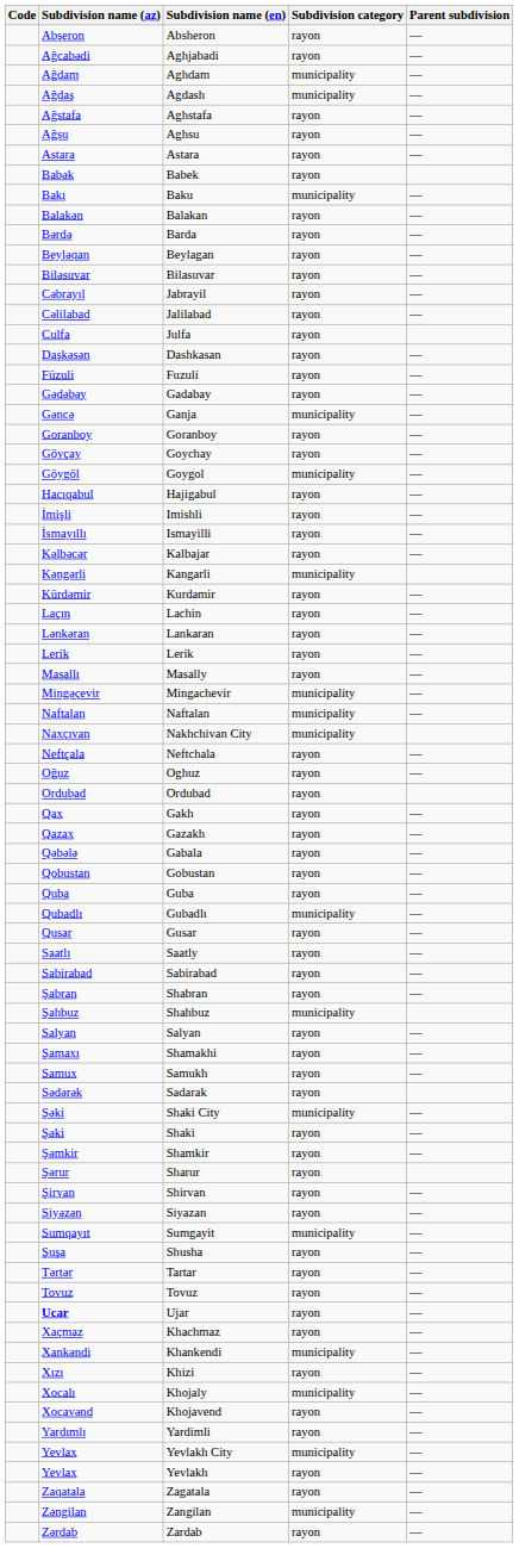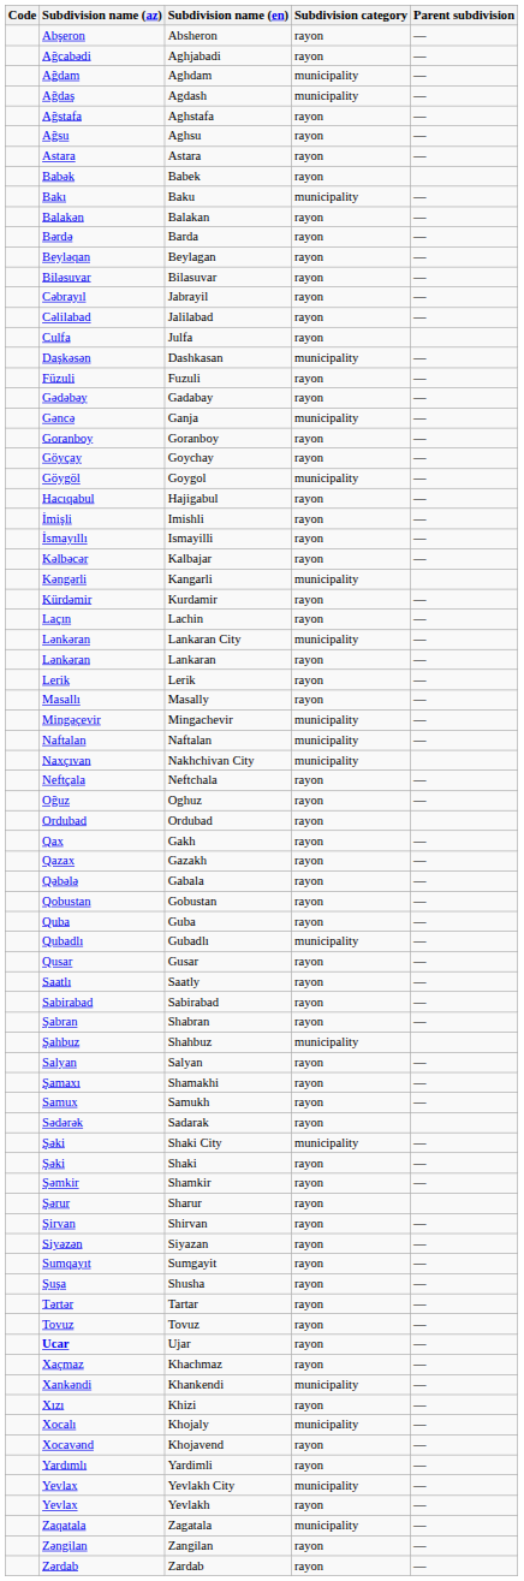 <table class="wikitable sortable">
 <tr>
 <th>Code</th>
 <th>Subdivision name (<a href='#'>az</a>)</th>
 <th>Subdivision name (<a href='#'>en</a>)</th>
 <th>Subdivision category</th>
 <th>Parent subdivision</th>
 </tr>
 <tr>
 <td></td>
 <td><a href='#'>Abşeron</a></td>
 <td>Absheron</td>
 <td>rayon</td>
 <td>—</td>
 </tr>
 <tr>
 <td></td>
 <td><a href='#'>Ağcabədi</a></td>
 <td>Aghjabadi</td>
 <td>rayon</td>
 <td>—</td>
 </tr>
 <tr>
 <td></td>
 <td><a href='#'>Ağdam</a></td>
 <td>Aghdam</td>
 <td>municipality</td>
 <td>—</td>
 </tr>
 <tr>
 <td></td>
 <td><a href='#'>Ağdaş</a></td>
 <td>Agdash</td>
 <td>municipality</td>
 <td>—</td>
 </tr>
 <tr>
 <td></td>
 <td><a href='#'>Ağstafa</a></td>
 <td>Aghstafa</td>
 <td>rayon</td>
 <td>—</td>
 </tr>
 <tr>
 <td></td>
 <td><a href='#'>Ağsu</a></td>
 <td>Aghsu</td>
 <td>rayon</td>
 <td>—</td>
 </tr>
 <tr>
 <td></td>
 <td><a href='#'>Astara</a></td>
 <td>Astara</td>
 <td>rayon</td>
 <td>—</td>
 </tr>
 <tr>
 <td></td>
 <td><a href='#'>Babək</a></td>
 <td>Babek</td>
 <td>rayon</td>
 <td><a href='#'></a></td>
 </tr>
 <tr>
 <td></td>
 <td><a href='#'>Bakı</a></td>
 <td>Baku</td>
 <td>municipality</td>
 <td>—</td>
 </tr>
 <tr>
 <td></td>
 <td><a href='#'>Balakən</a></td>
 <td>Balakan</td>
 <td>rayon</td>
 <td>—</td>
 </tr>
 <tr>
 <td></td>
 <td><a href='#'>Bərdə</a></td>
 <td>Barda</td>
 <td>rayon</td>
 <td>—</td>
 </tr>
 <tr>
 <td></td>
 <td><a href='#'>Beyləqan</a></td>
 <td>Beylagan</td>
 <td>rayon</td>
 <td>—</td>
 </tr>
 <tr>
 <td></td>
 <td><a href='#'>Biləsuvar</a></td>
 <td>Bilasuvar</td>
 <td>rayon</td>
 <td>—</td>
 </tr>
 <tr>
 <td></td>
 <td><a href='#'>Cəbrayıl</a></td>
 <td>Jabrayil</td>
 <td>rayon</td>
 <td>—</td>
 </tr>
 <tr>
 <td></td>
 <td><a href='#'>Cəlilabad</a></td>
 <td>Jalilabad</td>
 <td>rayon</td>
 <td>—</td>
 </tr>
 <tr>
 <td></td>
 <td><a href='#'>Culfa</a></td>
 <td>Julfa</td>
 <td>rayon</td>
 <td><a href='#'></a></td>
 </tr>
 <tr>
 <td></td>
 <td><a href='#'>Daşkəsən</a></td>
 <td>Dashkasan</td>
-<td>rayon</td>
+<td>municipality</td>
 <td>—</td>
 </tr>
 <tr>
 <td></td>
 <td><a href='#'>Füzuli</a></td>
 <td>Fuzuli</td>
 <td>rayon</td>
 <td>—</td>
 </tr>
 <tr>
 <td></td>
 <td><a href='#'>Gədəbəy</a></td>
 <td>Gadabay</td>
 <td>rayon</td>
 <td>—</td>
 </tr>
 <tr>
 <td></td>
 <td><a href='#'>Gəncə</a></td>
 <td>Ganja</td>
 <td>municipality</td>
 <td>—</td>
 </tr>
 <tr>
 <td></td>
 <td><a href='#'>Goranboy</a></td>
 <td>Goranboy</td>
 <td>rayon</td>
 <td>—</td>
 </tr>
 <tr>
 <td></td>
 <td><a href='#'>Göyçay</a></td>
 <td>Goychay</td>
 <td>rayon</td>
 <td>—</td>
 </tr>
 <tr>
 <td></td>
 <td><a href='#'>Göygöl</a></td>
 <td>Goygol</td>
 <td>municipality</td>
 <td>—</td>
 </tr>
 <tr>
 <td></td>
 <td><a href='#'>Hacıqabul</a></td>
 <td>Hajigabul</td>
 <td>rayon</td>
 <td>—</td>
 </tr>
 <tr>
 <td></td>
 <td><a href='#'>İmişli</a></td>
 <td>Imishli</td>
 <td>rayon</td>
 <td>—</td>
 </tr>
 <tr>
 <td></td>
 <td><a href='#'>İsmayıllı</a></td>
 <td>Ismayilli</td>
 <td>rayon</td>
 <td>—</td>
 </tr>
 <tr>
 <td></td>
 <td><a href='#'>Kəlbəcər</a></td>
 <td>Kalbajar</td>
 <td>rayon</td>
 <td>—</td>
 </tr>
 <tr>
 <td></td>
 <td><a href='#'>Kǝngǝrli</a></td>
 <td>Kangarli</td>
 <td>municipality</td>
 <td><a href='#'></a></td>
 </tr>
 <tr>
 <td></td>
 <td><a href='#'>Kürdəmir</a></td>
 <td>Kurdamir</td>
 <td>rayon</td>
 <td>—</td>
 </tr>
 <tr>
 <td></td>
 <td><a href='#'>Laçın</a></td>
 <td>Lachin</td>
 <td>rayon</td>
+<td>—</td>
+</tr>
+<tr>
+<td></td>
+<td><a href='#'>Lənkəran</a></td>
+<td>Lankaran City</td>
+<td>municipality</td>
 <td>—</td>
 </tr>
 <tr>
 <td></td>
 <td><a href='#'>Lənkəran</a></td>
 <td>Lankaran</td>
 <td>rayon</td>
 <td>—</td>
 </tr>
 <tr>
 <td></td>
 <td><a href='#'>Lerik</a></td>
 <td>Lerik</td>
 <td>rayon</td>
 <td>—</td>
 </tr>
 <tr>
 <td></td>
 <td><a href='#'>Masallı</a></td>
 <td>Masally</td>
 <td>rayon</td>
 <td>—</td>
 </tr>
 <tr>
 <td></td>
 <td><a href='#'>Mingəçevir</a></td>
 <td>Mingachevir</td>
 <td>municipality</td>
 <td>—</td>
 </tr>
 <tr>
 <td></td>
 <td><a href='#'>Naftalan</a></td>
 <td>Naftalan</td>
 <td>municipality</td>
 <td>—</td>
 </tr>
 <tr>
 <td></td>
 <td><a href='#'>Naxçıvan</a></td>
 <td>Nakhchivan City</td>
 <td>municipality</td>
 <td><a href='#'></a></td>
 </tr>
 <tr>
 <td></td>
 <td><a href='#'>Neftçala</a></td>
 <td>Neftchala</td>
 <td>rayon</td>
 <td>—</td>
 </tr>
 <tr>
 <td></td>
 <td><a href='#'>Oğuz</a></td>
 <td>Oghuz</td>
 <td>rayon</td>
 <td>—</td>
 </tr>
 <tr>
 <td></td>
 <td><a href='#'>Ordubad</a></td>
 <td>Ordubad</td>
 <td>rayon</td>
 <td><a href='#'></a></td>
 </tr>
 <tr>
 <td></td>
 <td><a href='#'>Qax</a></td>
 <td>Gakh</td>
 <td>rayon</td>
 <td>—</td>
 </tr>
 <tr>
 <td></td>
 <td><a href='#'>Qazax</a></td>
 <td>Gazakh</td>
 <td>rayon</td>
 <td>—</td>
 </tr>
 <tr>
 <td></td>
 <td><a href='#'>Qəbələ</a></td>
 <td>Gabala</td>
 <td>rayon</td>
 <td>—</td>
 </tr>
 <tr>
 <td></td>
 <td><a href='#'>Qobustan</a></td>
 <td>Gobustan</td>
 <td>rayon</td>
 <td>—</td>
 </tr>
 <tr>
 <td></td>
 <td><a href='#'>Quba</a></td>
 <td>Guba</td>
 <td>rayon</td>
 <td>—</td>
 </tr>
 <tr>
 <td></td>
 <td><a href='#'>Qubadlı</a></td>
 <td>Gubadlı</td>
 <td>municipality</td>
 <td>—</td>
 </tr>
 <tr>
 <td></td>
 <td><a href='#'>Qusar</a></td>
 <td>Gusar</td>
 <td>rayon</td>
 <td>—</td>
 </tr>
 <tr>
 <td></td>
 <td><a href='#'>Saatlı</a></td>
 <td>Saatly</td>
 <td>rayon</td>
 <td>—</td>
 </tr>
 <tr>
 <td></td>
 <td><a href='#'>Sabirabad</a></td>
 <td>Sabirabad</td>
 <td>rayon</td>
 <td>—</td>
 </tr>
 <tr>
 <td></td>
 <td><a href='#'>Şabran</a></td>
 <td>Shabran</td>
 <td>rayon</td>
 <td>—</td>
 </tr>
 <tr>
 <td></td>
 <td><a href='#'>Şahbuz</a></td>
 <td>Shahbuz</td>
 <td>municipality</td>
 <td><a href='#'></a></td>
 </tr>
 <tr>
 <td></td>
 <td><a href='#'>Salyan</a></td>
 <td>Salyan</td>
 <td>rayon</td>
 <td>—</td>
 </tr>
 <tr>
 <td></td>
 <td><a href='#'>Şamaxı</a></td>
 <td>Shamakhi</td>
 <td>rayon</td>
 <td>—</td>
 </tr>
 <tr>
 <td></td>
 <td><a href='#'>Samux</a></td>
 <td>Samukh</td>
 <td>rayon</td>
 <td>—</td>
 </tr>
 <tr>
 <td></td>
 <td><a href='#'>Sədərək</a></td>
 <td>Sadarak</td>
 <td>rayon</td>
 <td><a href='#'></a></td>
 </tr>
 <tr>
 <td></td>
 <td><a href='#'>Şəki</a></td>
 <td>Shaki City</td>
 <td>municipality</td>
 <td>—</td>
 </tr>
 <tr>
 <td></td>
 <td><a href='#'>Şəki</a></td>
 <td>Shaki</td>
 <td>rayon</td>
 <td>—</td>
 </tr>
 <tr>
 <td></td>
 <td><a href='#'>Şəmkir</a></td>
 <td>Shamkir</td>
 <td>rayon</td>
 <td>—</td>
 </tr>
 <tr>
 <td></td>
 <td><a href='#'>Şərur</a></td>
 <td>Sharur</td>
 <td>rayon</td>
 <td><a href='#'></a></td>
 </tr>
 <tr>
 <td></td>
 <td><a href='#'>Şirvan</a></td>
 <td>Shirvan</td>
 <td>rayon</td>
 <td>—</td>
 </tr>
 <tr>
 <td></td>
 <td><a href='#'>Siyəzən</a></td>
 <td>Siyazan</td>
 <td>rayon</td>
 <td>—</td>
 </tr>
 <tr>
 <td></td>
 <td><a href='#'>Sumqayıt</a></td>
 <td>Sumgayit</td>
-<td>municipality</td>
+<td>rayon</td>
 <td>—</td>
 </tr>
 <tr>
 <td></td>
 <td><a href='#'>Şuşa</a></td>
 <td>Shusha</td>
 <td>rayon</td>
 <td>—</td>
 </tr>
 <tr>
 <td></td>
 <td><a href='#'>Tərtər</a></td>
 <td>Tartar</td>
 <td>rayon</td>
 <td>—</td>
 </tr>
 <tr>
 <td></td>
 <td><a href='#'>Tovuz</a></td>
 <td>Tovuz</td>
 <td>rayon</td>
 <td>—</td>
 </tr>
 <tr>
 <td></td>
 <td><strong><a href='#'>Ucar</a></strong></td>
 <td>Ujar</td>
 <td>rayon</td>
 <td>—</td>
 </tr>
 <tr>
 <td></td>
 <td><a href='#'>Xaçmaz</a></td>
 <td>Khachmaz</td>
 <td>rayon</td>
 <td>—</td>
 </tr>
 <tr>
 <td></td>
 <td><a href='#'>Xankəndi</a></td>
 <td>Khankendi</td>
 <td>municipality</td>
 <td>—</td>
 </tr>
 <tr>
 <td></td>
 <td><a href='#'>Xızı</a></td>
 <td>Khizi</td>
 <td>rayon</td>
 <td>—</td>
 </tr>
 <tr>
 <td></td>
 <td><a href='#'>Xocalı</a></td>
 <td>Khojaly</td>
 <td>municipality</td>
 <td>—</td>
 </tr>
 <tr>
 <td></td>
 <td><a href='#'>Xocavənd</a></td>
 <td>Khojavend</td>
 <td>rayon</td>
 <td>—</td>
 </tr>
 <tr>
 <td></td>
 <td><a href='#'>Yardımlı</a></td>
 <td>Yardimli</td>
 <td>rayon</td>
 <td>—</td>
 </tr>
 <tr>
 <td></td>
 <td><a href='#'>Yevlax</a></td>
 <td>Yevlakh City</td>
 <td>municipality</td>
 <td>—</td>
 </tr>
 <tr>
 <td></td>
 <td><a href='#'>Yevlax</a></td>
 <td>Yevlakh</td>
 <td>rayon</td>
 <td>—</td>
 </tr>
 <tr>
 <td></td>
 <td><a href='#'>Zaqatala</a></td>
 <td>Zagatala</td>
-<td>rayon</td>
+<td>municipality</td>
 <td>—</td>
 </tr>
 <tr>
 <td></td>
 <td><a href='#'>Zəngilan</a></td>
 <td>Zangilan</td>
-<td>municipality</td>
+<td>rayon</td>
 <td>—</td>
 </tr>
 <tr>
 <td></td>
 <td><a href='#'>Zərdab</a></td>
 <td>Zardab</td>
 <td>rayon</td>
 <td>—</td>
 </tr>
 </table>
